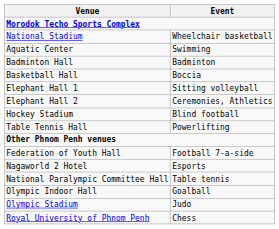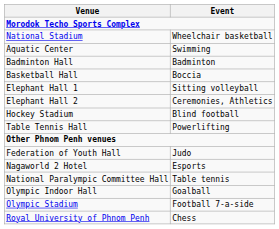 <table class="wikitable">
 <tr>
 <th>Venue</th>
 <th>Event</th>
 </tr>
 <tr>
 <td colspan="2"><strong><a href='#'>Morodok Techo Sports Complex</a></strong></td>
 </tr>
 <tr>
 <td><a href='#'>National Stadium</a></td>
 <td>Wheelchair basketball</td>
 </tr>
 <tr>
 <td>Aquatic Center</td>
 <td>Swimming</td>
 </tr>
 <tr>
 <td>Badminton Hall</td>
 <td>Badminton</td>
 </tr>
 <tr>
 <td>Basketball Hall</td>
 <td>Boccia</td>
 </tr>
 <tr>
 <td>Elephant Hall 1</td>
 <td>Sitting volleyball</td>
 </tr>
 <tr>
 <td>Elephant Hall 2</td>
 <td>Ceremonies, Athletics</td>
 </tr>
 <tr>
 <td>Hockey Stadium</td>
 <td>Blind football</td>
 </tr>
 <tr>
 <td>Table Tennis Hall</td>
 <td>Powerlifting</td>
 </tr>
 <tr>
 <td colspan="2"><strong>Other Phnom Penh venues</strong></td>
 </tr>
 <tr>
 <td>Federation of Youth Hall</td>
-<td>Football 7-a-side</td>
+<td>Judo</td>
 </tr>
 <tr>
 <td>Nagaworld 2 Hotel</td>
 <td>Esports</td>
 </tr>
 <tr>
 <td>National Paralympic Committee Hall</td>
 <td>Table tennis</td>
 </tr>
 <tr>
 <td>Olympic Indoor Hall</td>
 <td>Goalball</td>
 </tr>
 <tr>
 <td><a href='#'>Olympic Stadium</a></td>
-<td>Judo</td>
+<td>Football 7-a-side</td>
 </tr>
 <tr>
 <td><a href='#'>Royal University of Phnom Penh</a></td>
 <td>Chess</td>
 </tr>
 </table>
